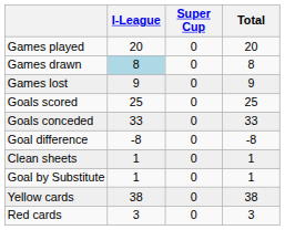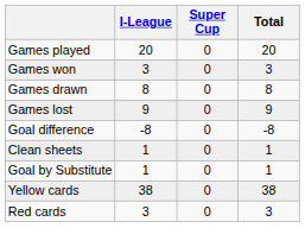 <table class="wikitable" style="text-align: center;">
 <tr>
 <th></th>
 <th style="width:70px;"><a href='#'>I-League</a></th>
 <th style="width:70px;"><a href='#'>Super Cup</a></th>
 <th style="width:70px;">Total</th>
 </tr>
 <tr>
 <td align=left>Games played</td>
 <td>20</td>
 <td>0</td>
 <td>20</td>
 </tr>
+<tr bgcolor="#efefef">
+<td align=left>Games won</td>
+<td>3</td>
+<td>0</td>
+<td>3</td>
+</tr>
 <tr>
 <td align=left>Games drawn</td>
-<td style="background: lightblue;">8</td>
+<td>8</td>
 <td>0</td>
 <td>8</td>
 </tr>
 <tr bgcolor="#efefef">
 <td align=left>Games lost</td>
 <td>9</td>
 <td>0</td>
 <td>9</td>
-</tr>
-<tr>
-<td align=left>Goals scored</td>
-<td>25</td>
-<td>0</td>
-<td>25</td>
-</tr>
-<tr bgcolor="#efefef">
-<td align=left>Goals conceded</td>
-<td>33</td>
-<td>0</td>
-<td>33</td>
 </tr>
 <tr>
 <td align=left>Goal difference</td>
 <td>-8</td>
 <td>0</td>
 <td>-8</td>
 </tr>
 <tr bgcolor="#efefef">
 <td align=left>Clean sheets</td>
 <td>1</td>
 <td>0</td>
 <td>1</td>
 </tr>
 <tr>
 <td align=left>Goal by Substitute</td>
 <td>1</td>
 <td>0</td>
 <td>1</td>
 </tr>
 <tr bgcolor="#efefef">
 <td align=left>Yellow cards</td>
 <td>38</td>
 <td>0</td>
 <td>38</td>
 </tr>
 <tr>
 <td align=left>Red cards</td>
 <td>3</td>
 <td>0</td>
 <td>3</td>
 </tr>
 </table>
